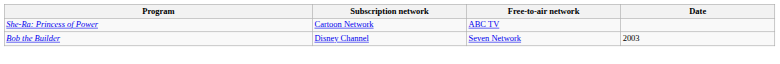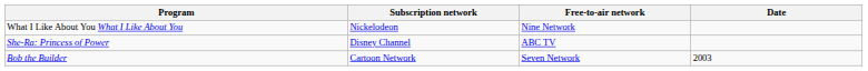 <table class="wikitable sortable" width="100%" style="font-size:87%;">
 <tr bgcolor="#efefef">
 <th width=40%>Program</th>
 <th width=20%>Subscription network</th>
 <th width=20%>Free-to-air network</th>
 <th width=20%>Date</th>
 </tr>
 <tr>
+<td><span>What I Like About You</span>  <em><a href='#'>What I Like About You</a></em></td>
+<td><a href='#'>Nickelodeon</a></td>
+<td><a href='#'>Nine Network</a></td>
+<td></td>
+</tr>
+<tr>
 <td> <em><a href='#'>She-Ra: Princess of Power</a></em></td>
-<td><a href='#'>Cartoon Network</a></td>
+<td><a href='#'>Disney Channel</a></td>
 <td><a href='#'>ABC TV</a></td>
 <td></td>
 </tr>
 <tr>
 <td> <em><a href='#'>Bob the Builder</a></em></td>
-<td><a href='#'>Disney Channel</a></td>
+<td><a href='#'>Cartoon Network</a></td>
 <td><a href='#'>Seven Network</a></td>
 <td>2003</td>
 </tr>
 </table>
